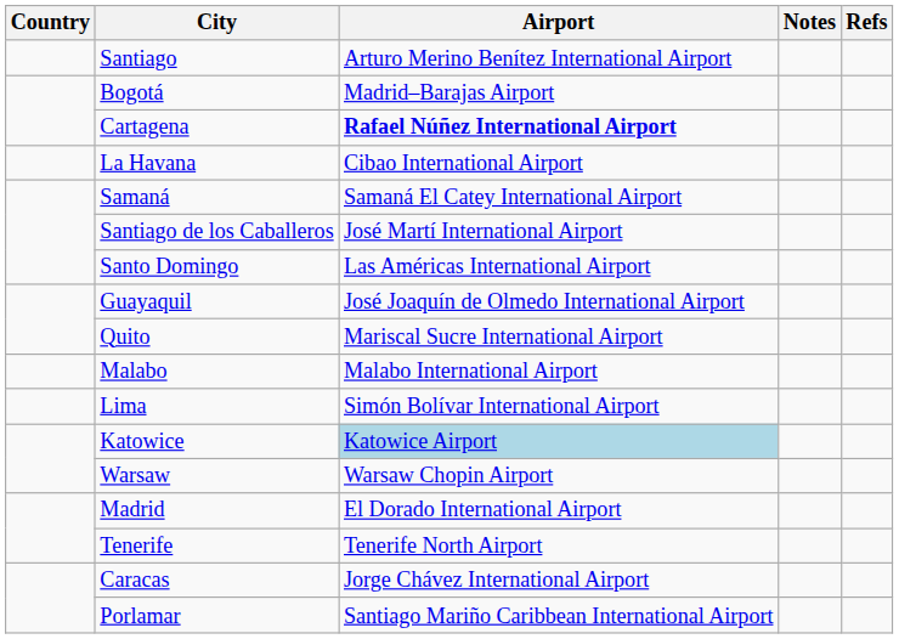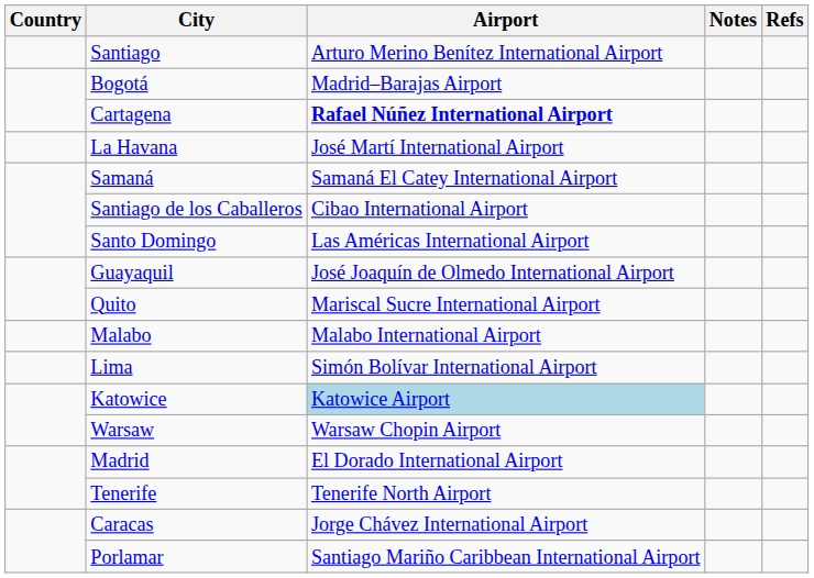 <table class="wikitable sortable">
 <tr>
 <th>Country</th>
 <th>City</th>
 <th>Airport</th>
 <th>Notes</th>
 <th class="unsortable">Refs</th>
 </tr>
 <tr>
 <td></td>
 <td><a href='#'>Santiago</a></td>
 <td><a href='#'>Arturo Merino Benítez International Airport</a></td>
 <td></td>
 <td></td>
 </tr>
 <tr>
 <td rowspan=2></td>
 <td><a href='#'>Bogotá</a></td>
 <td><a href='#'>Madrid–Barajas Airport</a></td>
 <td align=center></td>
 <td></td>
 </tr>
 <tr>
 <td><a href='#'>Cartagena</a></td>
 <td><strong><a href='#'>Rafael Núñez International Airport</a></strong></td>
 <td align=center></td>
 <td></td>
 </tr>
 <tr>
 <td></td>
 <td><a href='#'>La Havana</a></td>
-<td><a href='#'>Cibao International Airport</a></td>
+<td><a href='#'>José Martí International Airport</a></td>
 <td></td>
 <td></td>
 </tr>
 <tr>
 <td rowspan=3></td>
 <td><a href='#'>Samaná</a></td>
 <td><a href='#'>Samaná El Catey International Airport</a></td>
 <td></td>
 <td></td>
 </tr>
 <tr>
 <td><a href='#'>Santiago de los Caballeros</a></td>
-<td><a href='#'>José Martí International Airport</a></td>
+<td><a href='#'>Cibao International Airport</a></td>
 <td></td>
 <td></td>
 </tr>
 <tr>
 <td><a href='#'>Santo Domingo</a></td>
 <td><a href='#'>Las Américas International Airport</a></td>
 <td></td>
 <td></td>
 </tr>
 <tr>
 <td rowspan=2></td>
 <td><a href='#'>Guayaquil</a></td>
 <td><a href='#'>José Joaquín de Olmedo International Airport</a></td>
 <td></td>
 <td></td>
 </tr>
 <tr>
 <td><a href='#'>Quito</a></td>
 <td><a href='#'>Mariscal Sucre International Airport</a></td>
 <td></td>
 <td></td>
 </tr>
 <tr>
 <td></td>
 <td><a href='#'>Malabo</a></td>
 <td><a href='#'>Malabo International Airport</a></td>
 <td align=center></td>
 <td></td>
 </tr>
 <tr>
 <td></td>
 <td><a href='#'>Lima</a></td>
 <td><a href='#'>Simón Bolívar International Airport</a></td>
 <td align=center></td>
 <td></td>
 </tr>
 <tr>
 <td rowspan=2></td>
 <td><a href='#'>Katowice</a></td>
 <td style="background: lightblue;"><a href='#'>Katowice Airport</a></td>
 <td></td>
 <td></td>
 </tr>
 <tr>
 <td><a href='#'>Warsaw</a></td>
 <td><a href='#'>Warsaw Chopin Airport</a></td>
 <td></td>
 <td></td>
 </tr>
 <tr>
 <td rowspan=2></td>
 <td><a href='#'>Madrid</a></td>
 <td><a href='#'>El Dorado International Airport</a></td>
 <td></td>
 <td></td>
 </tr>
 <tr>
 <td><a href='#'>Tenerife</a></td>
 <td><a href='#'>Tenerife North Airport</a></td>
 <td align=center></td>
 <td></td>
 </tr>
 <tr>
 <td rowspan=2></td>
 <td><a href='#'>Caracas</a></td>
 <td><a href='#'>Jorge Chávez International Airport</a></td>
 <td align=center></td>
 <td></td>
 </tr>
 <tr>
 <td><a href='#'>Porlamar</a></td>
 <td><a href='#'>Santiago Mariño Caribbean International Airport</a></td>
 <td></td>
 <td></td>
 </tr>
 </table>
